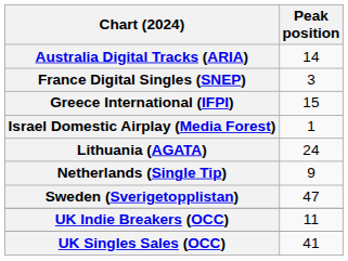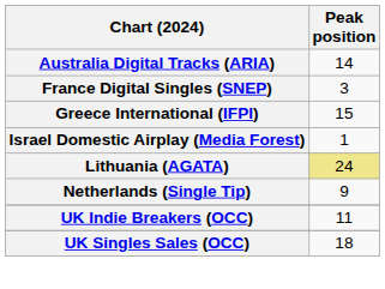 <table class="wikitable sortable plainrowheaders" style="text-align:center">
 <tr>
 <th scope="col">Chart (2024)</th>
 <th scope="col">Peak<br>position</th>
 </tr>
 <tr>
 <th scope="row"><a href='#'>Australia Digital Tracks</a> (<a href='#'>ARIA</a>)</th>
 <td>14</td>
 </tr>
 <tr>
 <th scope="row">France Digital Singles (<a href='#'>SNEP</a>)</th>
 <td>3</td>
 </tr>
 <tr>
 <th scope="row">Greece International (<a href='#'>IFPI</a>)</th>
 <td>15</td>
 </tr>
 <tr>
 <th scope="row">Israel Domestic Airplay (<a href='#'>Media Forest</a>)</th>
 <td>1</td>
 </tr>
 <tr>
 <th scope="row">Lithuania (<a href='#'>AGATA</a>)</th>
-<td>24</td>
+<td style="background: khaki;">24</td>
 </tr>
 <tr>
 <th scope="row">Netherlands (<a href='#'>Single Tip</a>)</th>
 <td>9</td>
-</tr>
-<tr>
-<th scope="row">Sweden (<a href='#'>Sverigetopplistan</a>)</th>
-<td>47</td>
 </tr>
 <tr>
 </tr>
 <tr>
 <th scope="row"><a href='#'>UK Indie Breakers</a> (<a href='#'>OCC</a>)</th>
 <td>11</td>
 </tr>
 <tr>
 </tr>
 <tr>
 <th scope="row"><a href='#'>UK Singles Sales</a> (<a href='#'>OCC</a>)</th>
-<td>41</td>
+<td>18</td>
 </tr>
 </table>
